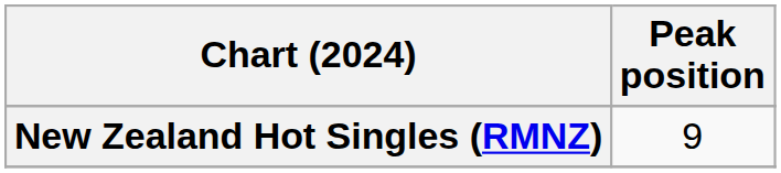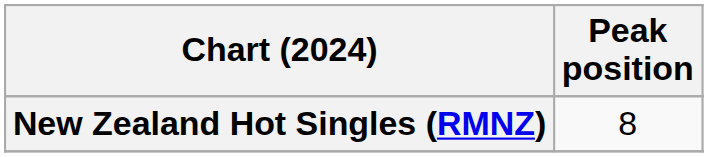 <table class="wikitable sortable plainrowheaders" style="text-align:center">
 <tr>
 <th scope="col">Chart (2024)</th>
 <th scope="col">Peak<br>position</th>
 </tr>
 <tr>
 </tr>
 <tr>
 </tr>
 <tr>
 <th scope="row">New Zealand Hot Singles (<a href='#'>RMNZ</a>)</th>
-<td>9</td>
+<td>8</td>
 </tr>
 <tr>
 </tr>
 <tr>
 </tr>
 </table>
